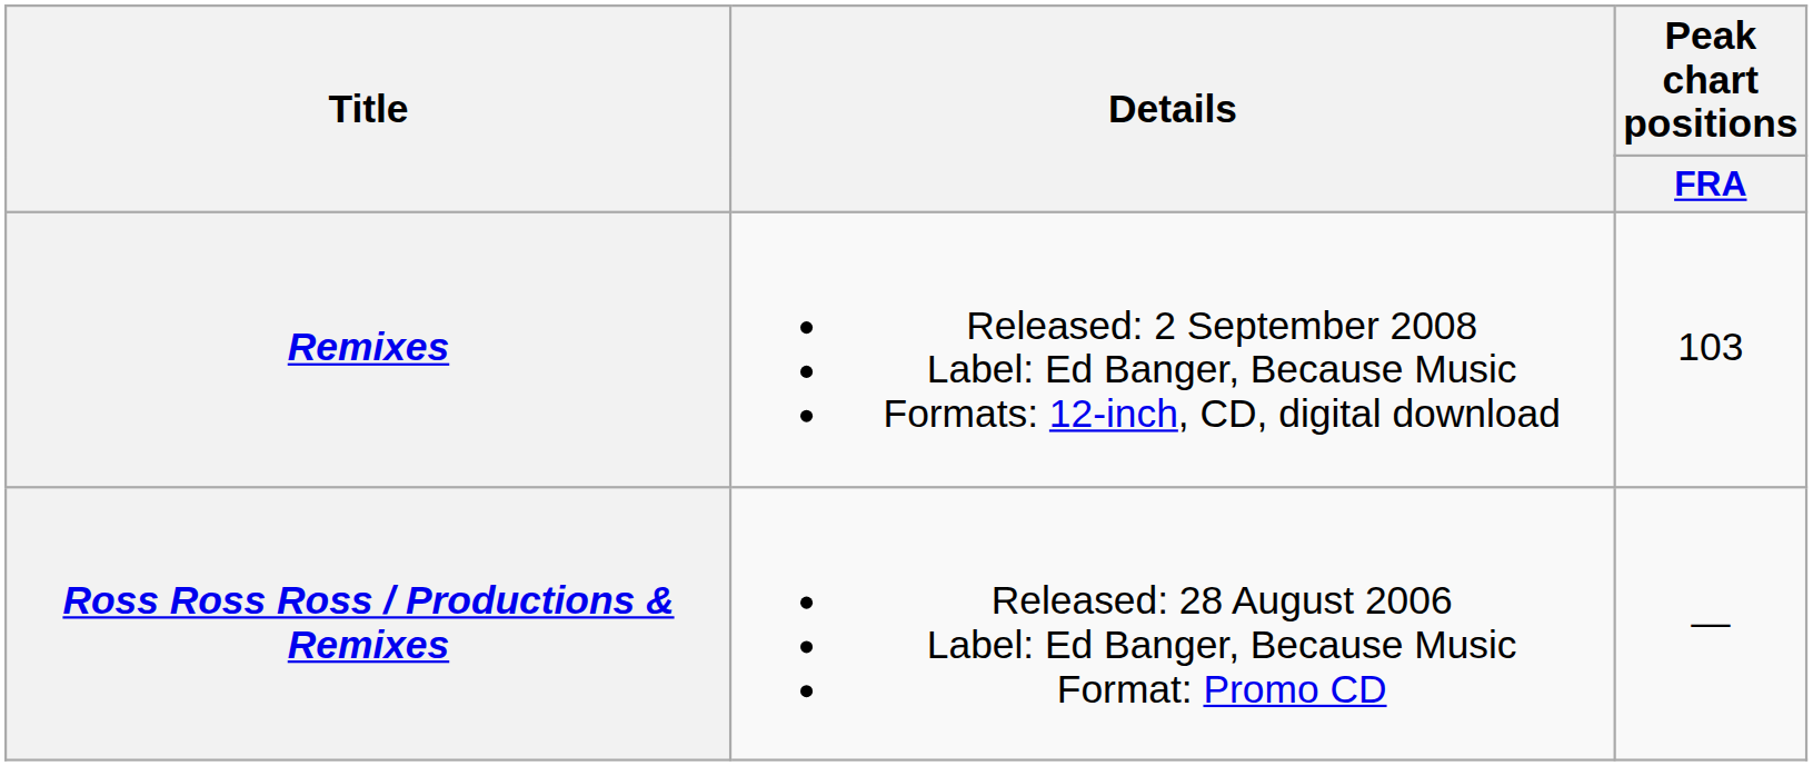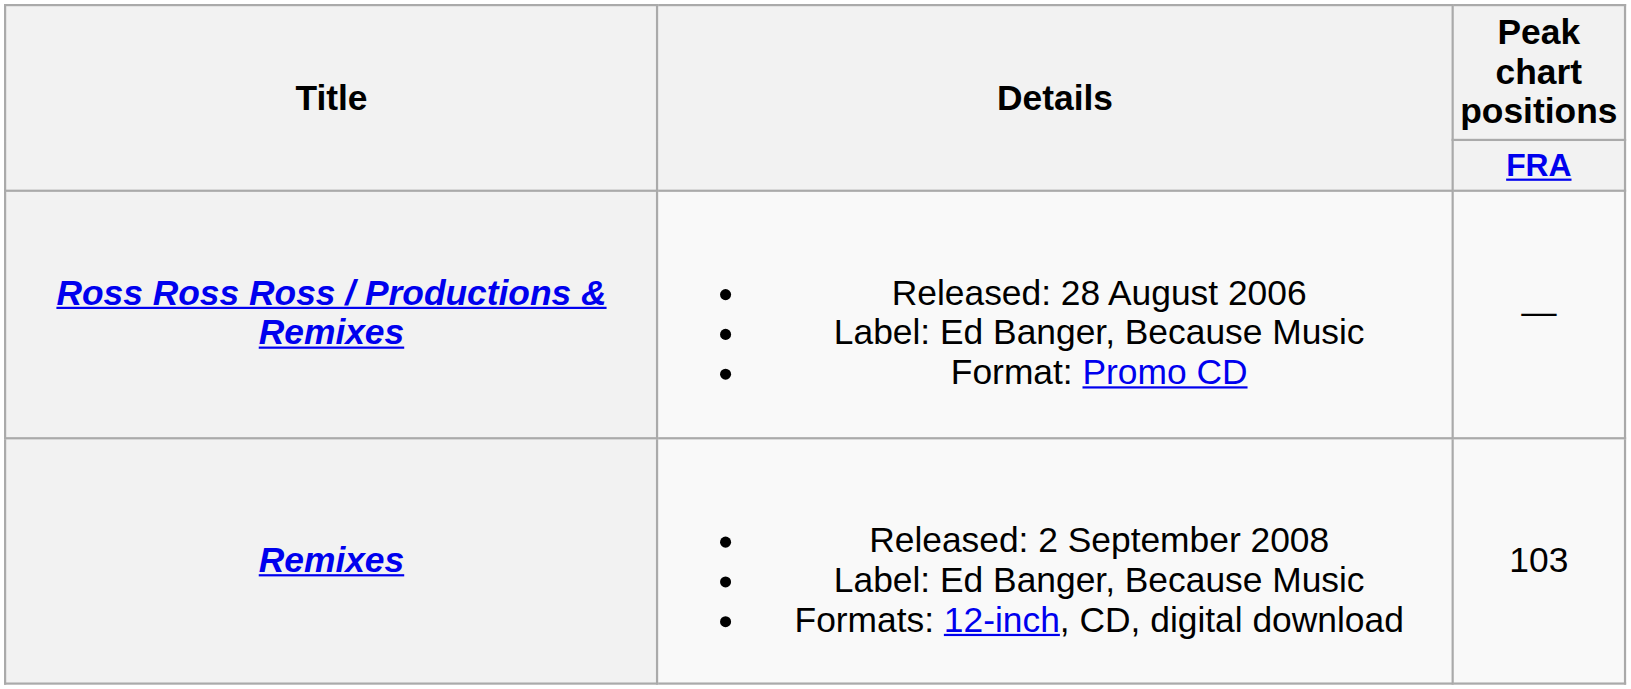 <table class="wikitable plainrowheaders" style="text-align:center;">
 <tr>
 <th scope="col" rowspan="2" style="width:18em;">Title</th>
 <th scope="col" rowspan="2" style="width:22em;">Details</th>
 <th scope="col" colspan="1">Peak chart positions</th>
 </tr>
 <tr>
 <th scope="col" style="width:3em;font-size:90%;"><a href='#'>FRA</a><br></th>
 </tr>
 <tr>
+<th scope="row"><em><a href='#'>Ross Ross Ross / Productions & Remixes</a></em></th>
+<td><br><ul><li>Released: 28 August 2006</li><li>Label: Ed Banger, Because Music</li><li>Format: <a href='#'>Promo CD</a></li></ul></td>
+<td style="text-align:center;">—</td>
+</tr>
+<tr>
 <th scope="row"><em><a href='#'>Remixes</a></em></th>
 <td><br><ul><li>Released: 2 September 2008</li><li>Label: Ed Banger, Because Music</li><li>Formats: <a href='#'>12-inch</a>, CD, digital download</li></ul></td>
 <td style="text-align:center;">103</td>
 </tr>
-<tr>
-<th scope="row"><em><a href='#'>Ross Ross Ross / Productions & Remixes</a></em></th>
-<td><br><ul><li>Released: 28 August 2006</li><li>Label: Ed Banger, Because Music</li><li>Format: <a href='#'>Promo CD</a></li></ul></td>
-<td style="text-align:center;">—</td>
-</tr>
 </table>
